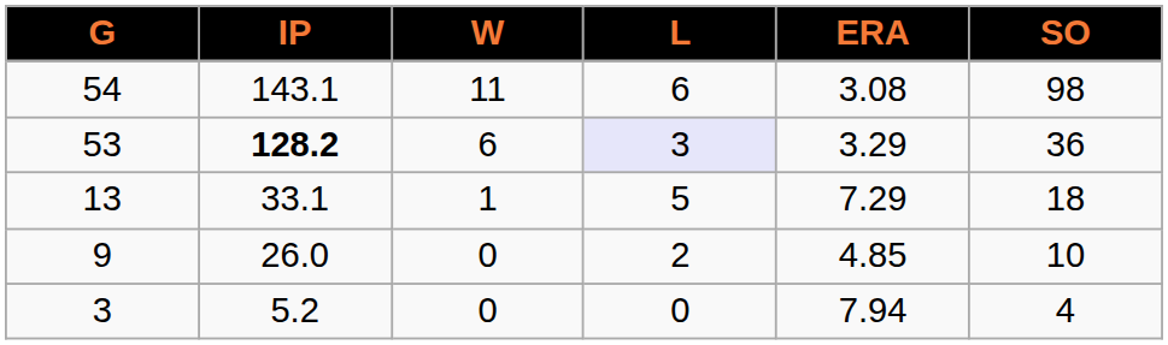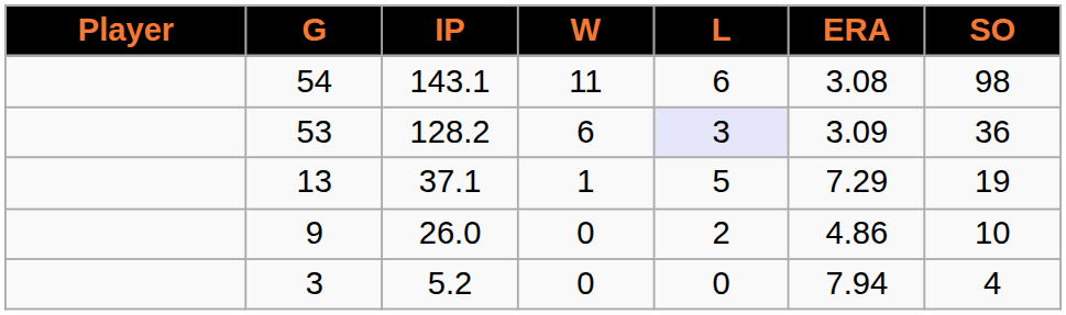 <table class="wikitable sortable">
 <tr>
+<th style="background:black;color:#f47937;" width="16%">Player</th>
 <th style="background:black;color:#f47937;" width="9%">G</th>
 <th style="background:black;color:#f47937;" width="9%">IP</th>
 <th style="background:black;color:#f47937;" width="9%">W</th>
 <th style="background:black;color:#f47937;" width="9%">L</th>
 <th style="background:black;color:#f47937;" width="9%">ERA</th>
 <th style="background:black;color:#f47937;" width="9%">SO</th>
 </tr>
 <tr align="center">
+<td></td>
 <td>54</td>
 <td>143.1</td>
 <td>11</td>
 <td>6</td>
 <td>3.08</td>
 <td>98</td>
 </tr>
 <tr align="center">
+<td></td>
 <td>53</td>
-<td><strong>128.2</strong></td>
+<td>128.2</td>
 <td>6</td>
 <td style="background: lavender;">3</td>
-<td>3.29</td>
+<td>3.09</td>
 <td>36</td>
 </tr>
 <tr align="center">
+<td></td>
 <td>13</td>
-<td>33.1</td>
+<td>37.1</td>
 <td>1</td>
 <td>5</td>
 <td>7.29</td>
-<td>18</td>
+<td>19</td>
 </tr>
 <tr align="center">
+<td></td>
 <td>9</td>
 <td>26.0</td>
 <td>0</td>
 <td>2</td>
-<td>4.85</td>
+<td>4.86</td>
 <td>10</td>
 </tr>
 <tr align="center">
+<td></td>
 <td>3</td>
 <td>5.2</td>
 <td>0</td>
 <td>0</td>
 <td>7.94</td>
 <td>4</td>
 </tr>
 </table>
